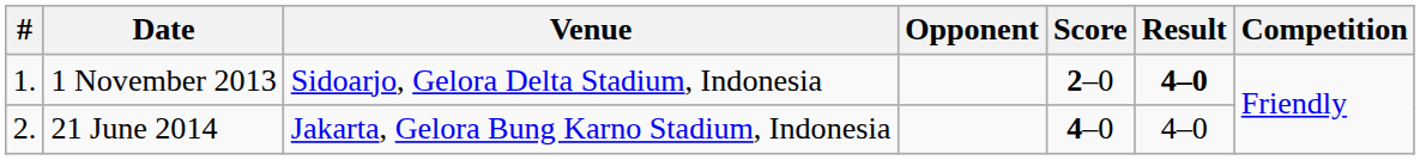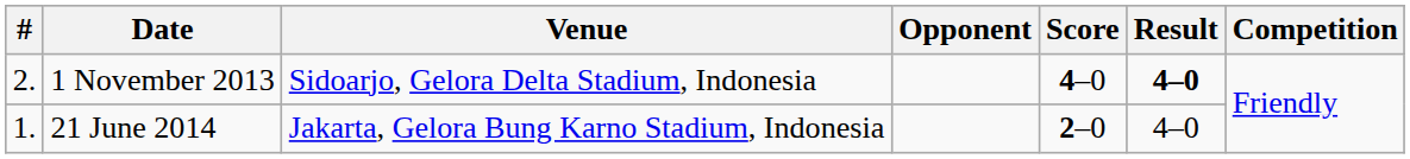 <table class="wikitable">
 <tr>
 <th>#</th>
 <th>Date</th>
 <th>Venue</th>
 <th>Opponent</th>
 <th>Score</th>
 <th>Result</th>
 <th>Competition</th>
 </tr>
 <tr>
-<td>1.</td>
+<td>2.</td>
 <td>1 November 2013</td>
 <td><a href='#'>Sidoarjo</a>, <a href='#'>Gelora Delta Stadium</a>, Indonesia</td>
 <td></td>
-<td align=center><strong>2</strong>–0</td>
+<td align=center><strong>4</strong>–0</td>
 <td align=center><strong>4–0</strong></td>
 <td rowspan=2><a href='#'>Friendly</a></td>
 </tr>
 <tr>
-<td>2.</td>
+<td>1.</td>
 <td>21 June 2014</td>
 <td><a href='#'>Jakarta</a>, <a href='#'>Gelora Bung Karno Stadium</a>, Indonesia</td>
 <td></td>
-<td align=center><strong>4</strong>–0</td>
+<td align=center><strong>2</strong>–0</td>
 <td align=center>4–0</td>
 </tr>
 </table>
